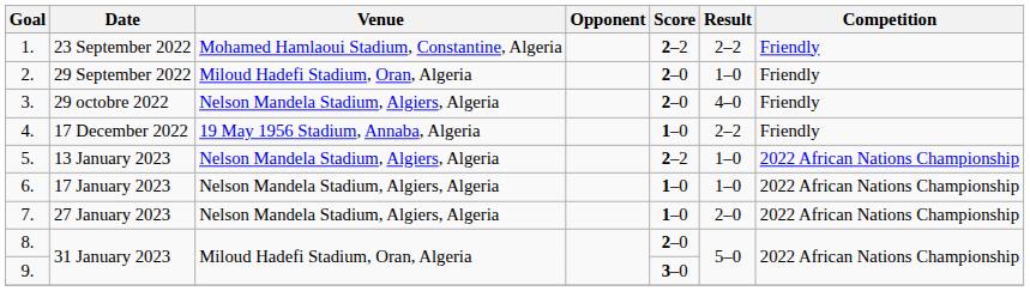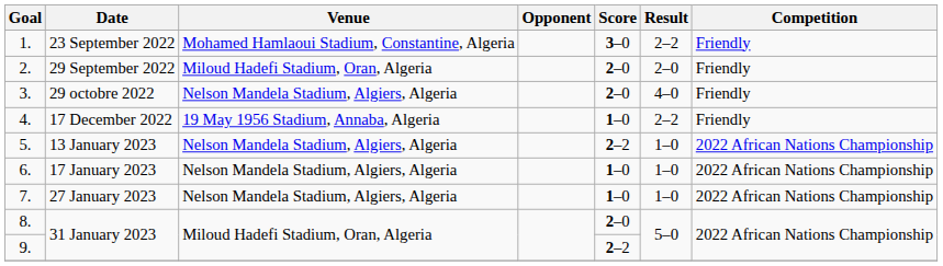 <table class="wikitable">
 <tr>
 <th>Goal</th>
 <th>Date</th>
 <th>Venue</th>
 <th>Opponent</th>
 <th>Score</th>
 <th>Result</th>
 <th>Competition</th>
 </tr>
 <tr>
 <td align="center">1.</td>
 <td>23 September 2022</td>
 <td><a href='#'>Mohamed Hamlaoui Stadium</a>, <a href='#'>Constantine</a>, Algeria</td>
 <td></td>
-<td align=center><strong>2</strong>–2</td>
+<td align="center"><strong>3</strong>–0</td>
 <td align=center>2–2</td>
 <td><a href='#'>Friendly</a></td>
 </tr>
 <tr>
 <td align="center">2.</td>
 <td>29 September 2022</td>
 <td><a href='#'>Miloud Hadefi Stadium</a>, <a href='#'>Oran</a>, Algeria</td>
 <td></td>
 <td align=center><strong>2</strong>–0</td>
-<td align="center">1–0</td>
+<td align=center>2–0</td>
 <td>Friendly</td>
 </tr>
 <tr>
 <td align="center">3.</td>
 <td>29 octobre 2022</td>
 <td><a href='#'>Nelson Mandela Stadium</a>, <a href='#'>Algiers</a>, Algeria</td>
 <td></td>
 <td align=center><strong>2</strong>–0</td>
 <td align=center>4–0</td>
 <td>Friendly</td>
 </tr>
 <tr>
 <td align="center">4.</td>
 <td>17 December 2022</td>
 <td><a href='#'>19 May 1956 Stadium</a>, <a href='#'>Annaba</a>, Algeria</td>
 <td></td>
 <td align="center"><strong>1</strong>–0</td>
 <td align=center>2–2</td>
 <td>Friendly</td>
 </tr>
 <tr>
 <td align="center">5.</td>
 <td>13 January 2023</td>
 <td><a href='#'>Nelson Mandela Stadium</a>, <a href='#'>Algiers</a>, Algeria</td>
 <td></td>
 <td align=center><strong>2</strong>–2</td>
 <td align="center">1–0</td>
 <td><a href='#'>2022 African Nations Championship</a></td>
 </tr>
 <tr>
 <td align="center">6.</td>
 <td>17 January 2023</td>
 <td>Nelson Mandela Stadium, Algiers, Algeria</td>
 <td></td>
 <td align="center"><strong>1</strong>–0</td>
 <td align="center">1–0</td>
 <td>2022 African Nations Championship</td>
 </tr>
 <tr>
 <td align="center">7.</td>
 <td>27 January 2023</td>
 <td>Nelson Mandela Stadium, Algiers, Algeria</td>
 <td></td>
 <td align="center"><strong>1</strong>–0</td>
-<td align=center>2–0</td>
+<td align="center">1–0</td>
 <td>2022 African Nations Championship</td>
 </tr>
 <tr>
 <td align="center">8.</td>
 <td rowspan="2">31 January 2023</td>
 <td rowspan="2">Miloud Hadefi Stadium, Oran, Algeria</td>
 <td rowspan="2"></td>
 <td align="center"><strong>2</strong>–0</td>
 <td rowspan="2" align="center">5–0</td>
 <td rowspan="2">2022 African Nations Championship</td>
 </tr>
 <tr>
 <td align="center">9.</td>
-<td align="center"><strong>3</strong>–0</td>
+<td align=center><strong>2</strong>–2</td>
 </tr>
 <tr>
 </tr>
 </table>
